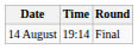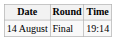 <table class="wikitable">
 <tr>
 <th>Date</th>
+<th>Round</th>
 <th>Time</th>
-<th>Round</th>
 </tr>
 <tr>
 <td>14 August</td>
+<td>Final</td>
 <td>19:14</td>
-<td>Final</td>
 </tr>
 </table>
